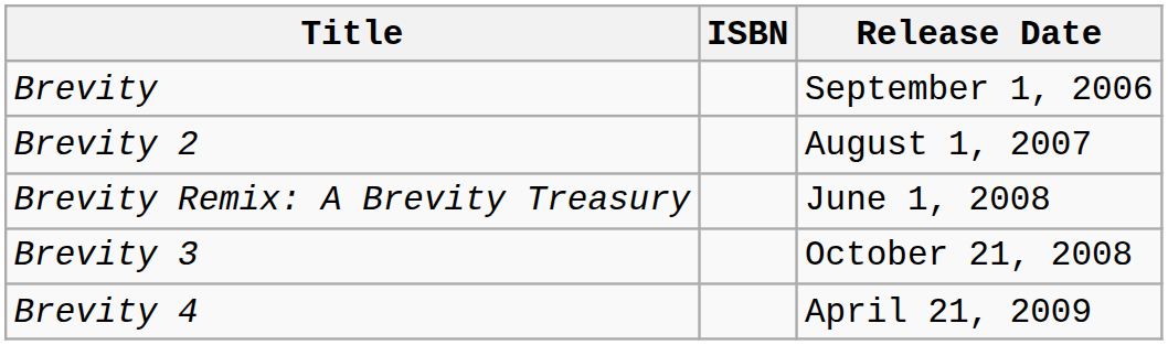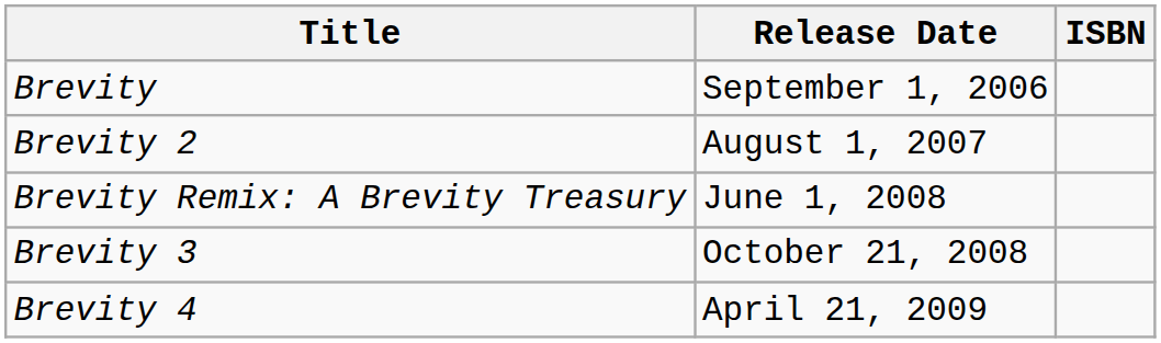 <table class="wikitable">
 <tr>
 <th>Title</th>
+<th>Release Date</th>
 <th>ISBN</th>
-<th>Release Date</th>
 </tr>
 <tr>
 <td><em>Brevity</em></td>
+<td>September 1, 2006</td>
 <td></td>
-<td>September 1, 2006</td>
 </tr>
 <tr>
 <td><em>Brevity 2</em></td>
+<td>August 1, 2007</td>
 <td></td>
-<td>August 1, 2007</td>
 </tr>
 <tr>
 <td><em>Brevity Remix: A Brevity Treasury</em></td>
+<td>June 1, 2008</td>
 <td></td>
-<td>June 1, 2008</td>
 </tr>
 <tr>
 <td><em>Brevity 3</em></td>
+<td>October 21, 2008</td>
 <td></td>
-<td>October 21, 2008</td>
 </tr>
 <tr>
 <td><em>Brevity 4</em></td>
+<td>April 21, 2009</td>
 <td></td>
-<td>April 21, 2009</td>
 </tr>
 </table>
